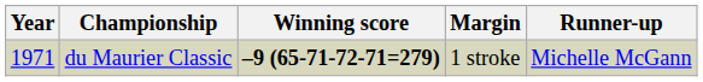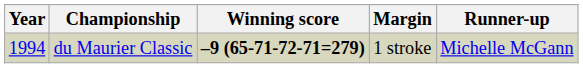 <table class="wikitable">
 <tr>
 <th>Year</th>
 <th>Championship</th>
 <th>Winning score</th>
 <th>Margin</th>
 <th>Runner-up</th>
 </tr>
 <tr style="background:#D8D8BF;">
-<td><a href='#'>1971</a></td>
+<td><a href='#'>1994</a></td>
 <td><a href='#'>du Maurier Classic</a></td>
 <td><strong>–9 (65-71-72-71=279)</strong></td>
 <td>1 stroke</td>
 <td> <a href='#'>Michelle McGann</a></td>
 </tr>
 </table>
